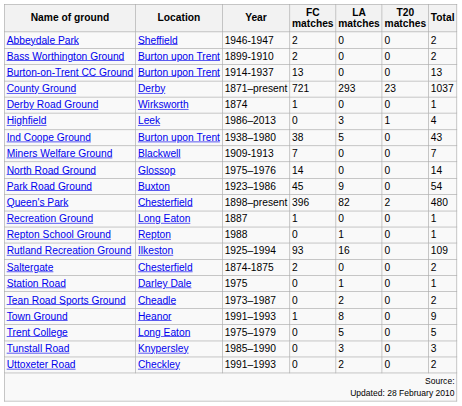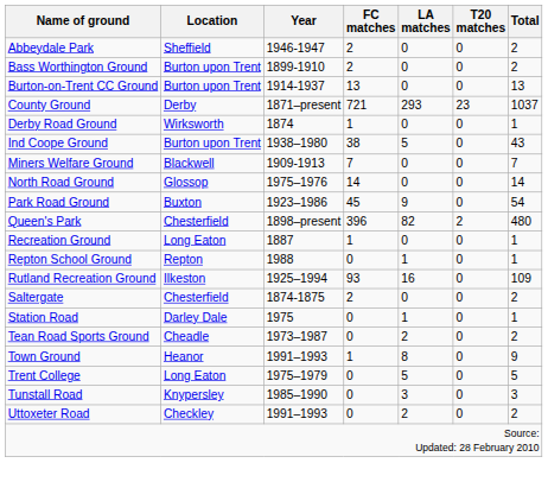 <table class="wikitable">
 <tr>
 <th>Name of ground</th>
 <th>Location</th>
 <th>Year</th>
 <th>FC<br>matches</th>
 <th>LA<br>matches</th>
 <th>T20<br>matches</th>
 <th>Total</th>
 </tr>
 <tr>
 <td><a href='#'>Abbeydale Park</a></td>
 <td><a href='#'>Sheffield</a></td>
 <td>1946-1947</td>
 <td>2</td>
 <td>0</td>
 <td>0</td>
 <td>2</td>
 </tr>
 <tr>
 <td><a href='#'>Bass Worthington Ground</a></td>
 <td><a href='#'>Burton upon Trent</a></td>
 <td>1899-1910</td>
 <td>2</td>
 <td>0</td>
 <td>0</td>
 <td>2</td>
 </tr>
 <tr>
 <td><a href='#'>Burton-on-Trent CC Ground</a></td>
 <td><a href='#'>Burton upon Trent</a></td>
 <td>1914-1937</td>
 <td>13</td>
 <td>0</td>
 <td>0</td>
 <td>13</td>
 </tr>
 <tr>
 <td><a href='#'>County Ground</a></td>
 <td><a href='#'>Derby</a></td>
 <td>1871–present</td>
 <td>721</td>
 <td>293</td>
 <td>23</td>
 <td>1037</td>
 </tr>
 <tr>
 <td><a href='#'>Derby Road Ground</a></td>
 <td><a href='#'>Wirksworth</a></td>
 <td>1874</td>
 <td>1</td>
 <td>0</td>
 <td>0</td>
 <td>1</td>
-</tr>
-<tr>
-<td><a href='#'>Highfield</a></td>
-<td><a href='#'>Leek</a></td>
-<td>1986–2013</td>
-<td>0</td>
-<td>3</td>
-<td>1</td>
-<td>4</td>
 </tr>
 <tr>
 <td><a href='#'>Ind Coope Ground</a></td>
 <td><a href='#'>Burton upon Trent</a></td>
 <td>1938–1980</td>
 <td>38</td>
 <td>5</td>
 <td>0</td>
 <td>43</td>
 </tr>
 <tr>
 <td><a href='#'>Miners Welfare Ground</a></td>
 <td><a href='#'>Blackwell</a></td>
 <td>1909-1913</td>
 <td>7</td>
 <td>0</td>
 <td>0</td>
 <td>7</td>
 </tr>
 <tr>
 <td><a href='#'>North Road Ground</a></td>
 <td><a href='#'>Glossop</a></td>
 <td>1975–1976</td>
 <td>14</td>
 <td>0</td>
 <td>0</td>
 <td>14</td>
 </tr>
 <tr>
 <td><a href='#'>Park Road Ground</a></td>
 <td><a href='#'>Buxton</a></td>
 <td>1923–1986</td>
 <td>45</td>
 <td>9</td>
 <td>0</td>
 <td>54</td>
 </tr>
 <tr>
 <td><a href='#'>Queen's Park</a></td>
 <td><a href='#'>Chesterfield</a></td>
 <td>1898–present</td>
 <td>396</td>
 <td>82</td>
 <td>2</td>
 <td>480</td>
 </tr>
 <tr>
 <td><a href='#'>Recreation Ground</a></td>
 <td><a href='#'>Long Eaton</a></td>
 <td>1887</td>
 <td>1</td>
 <td>0</td>
 <td>0</td>
 <td>1</td>
 </tr>
 <tr>
 <td><a href='#'>Repton School Ground</a></td>
 <td><a href='#'>Repton</a></td>
 <td>1988</td>
 <td>0</td>
 <td>1</td>
 <td>0</td>
 <td>1</td>
 </tr>
 <tr>
 <td><a href='#'>Rutland Recreation Ground</a></td>
 <td><a href='#'>Ilkeston</a></td>
 <td>1925–1994</td>
 <td>93</td>
 <td>16</td>
 <td>0</td>
 <td>109</td>
 </tr>
 <tr>
 <td><a href='#'>Saltergate</a></td>
 <td><a href='#'>Chesterfield</a></td>
 <td>1874-1875</td>
 <td>2</td>
 <td>0</td>
 <td>0</td>
 <td>2</td>
 </tr>
 <tr>
 <td><a href='#'>Station Road</a></td>
 <td><a href='#'>Darley Dale</a></td>
 <td>1975</td>
 <td>0</td>
 <td>1</td>
 <td>0</td>
 <td>1</td>
 </tr>
 <tr>
 <td><a href='#'>Tean Road Sports Ground</a></td>
 <td><a href='#'>Cheadle</a></td>
 <td>1973–1987</td>
 <td>0</td>
 <td>2</td>
 <td>0</td>
 <td>2</td>
 </tr>
 <tr>
 <td><a href='#'>Town Ground</a></td>
 <td><a href='#'>Heanor</a></td>
 <td>1991–1993</td>
 <td>1</td>
 <td>8</td>
 <td>0</td>
 <td>9</td>
 </tr>
 <tr>
 <td><a href='#'>Trent College</a></td>
 <td><a href='#'>Long Eaton</a></td>
 <td>1975–1979</td>
 <td>0</td>
 <td>5</td>
 <td>0</td>
 <td>5</td>
 </tr>
 <tr>
 <td><a href='#'>Tunstall Road</a></td>
 <td><a href='#'>Knypersley</a></td>
 <td>1985–1990</td>
 <td>0</td>
 <td>3</td>
 <td>0</td>
 <td>3</td>
 </tr>
 <tr>
 <td><a href='#'>Uttoxeter Road</a></td>
 <td><a href='#'>Checkley</a></td>
 <td>1991–1993</td>
 <td>0</td>
 <td>2</td>
 <td>0</td>
 <td>2</td>
 </tr>
 <tr>
 <td align=right colspan="7"><small>Source: <br>Updated: 28 February 2010</small></td>
 </tr>
 </table>
